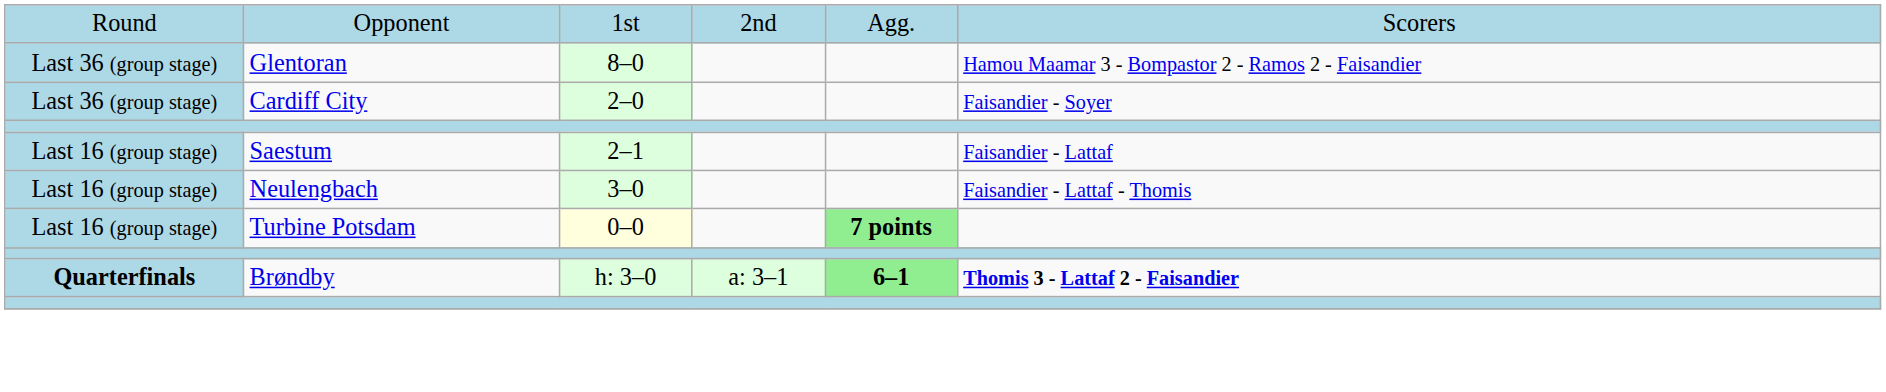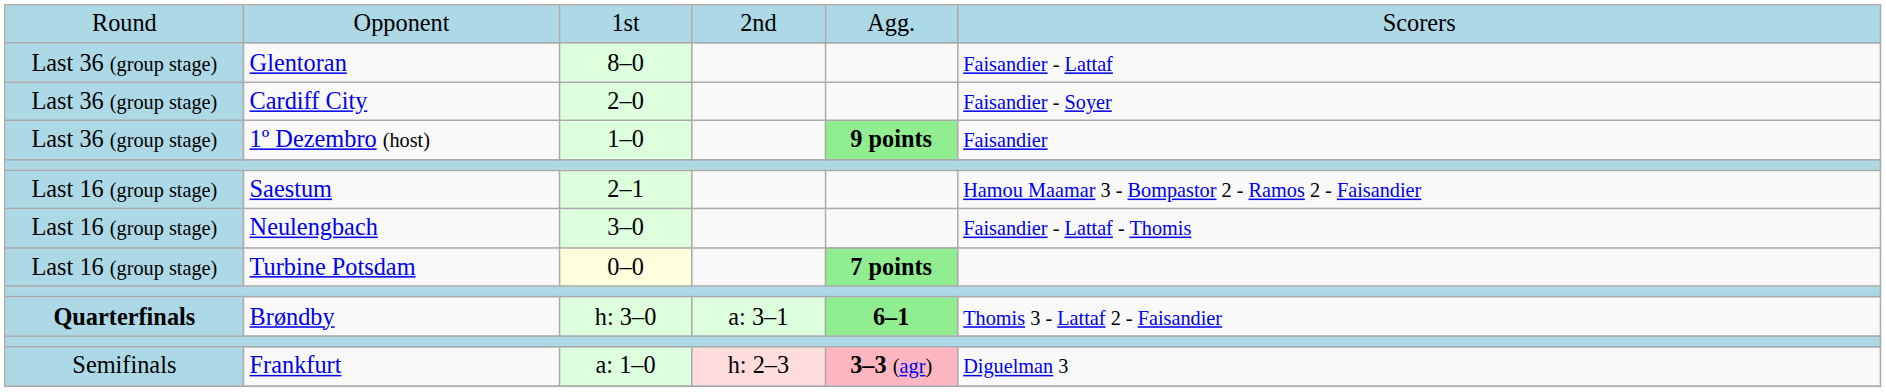 <table class="wikitable" style="text-align:center">
 <tr bgcolor=lightblue>
 <td width=150px>Round</td>
 <td width=200px>Opponent</td>
 <td width=80px>1st</td>
 <td width=80px>2nd</td>
 <td width=80px>Agg.</td>
 <td width=600px>Scorers</td>
 </tr>
 <tr>
 <td bgcolor=lightblue>Last 36 <small>(group stage)</small></td>
 <td align=left> <a href='#'>Glentoran</a></td>
 <td bgcolor="#ddffdd">8–0</td>
 <td></td>
 <td></td>
-<td align=left><small><a href='#'>Hamou Maamar</a> 3 - <a href='#'>Bompastor</a> 2 - <a href='#'>Ramos</a> 2 - <a href='#'>Faisandier</a></small></td>
+<td align=left><small><a href='#'>Faisandier</a> - <a href='#'>Lattaf</a></small></td>
 </tr>
 <tr>
 <td bgcolor=lightblue>Last 36 <small>(group stage)</small></td>
 <td align=left> <a href='#'>Cardiff City</a></td>
 <td bgcolor="#ddffdd">2–0</td>
 <td></td>
 <td></td>
 <td align=left><small><a href='#'>Faisandier</a> - <a href='#'>Soyer</a></small></td>
+</tr>
+<tr>
+<td bgcolor=lightblue>Last 36 <small>(group stage)</small></td>
+<td align=left> <a href='#'>1º Dezembro</a> <small>(host)</small></td>
+<td bgcolor="#ddffdd">1–0</td>
+<td></td>
+<td bgcolor=lightgreen><strong>9 points</strong></td>
+<td align=left><small><a href='#'>Faisandier</a></small></td>
 </tr>
 <tr bgcolor=lightblue>
 <td colspan=6></td>
 </tr>
 <tr>
 <td bgcolor=lightblue>Last 16 <small>(group stage)</small></td>
 <td align=left> <a href='#'>Saestum</a></td>
 <td bgcolor="#ddffdd">2–1</td>
 <td></td>
 <td></td>
-<td align=left><small><a href='#'>Faisandier</a> - <a href='#'>Lattaf</a></small></td>
+<td align=left><small><a href='#'>Hamou Maamar</a> 3 - <a href='#'>Bompastor</a> 2 - <a href='#'>Ramos</a> 2 - <a href='#'>Faisandier</a></small></td>
 </tr>
 <tr>
 <td bgcolor=lightblue>Last 16 <small>(group stage)</small></td>
 <td align=left> <a href='#'>Neulengbach</a></td>
 <td bgcolor="#ddffdd">3–0</td>
 <td></td>
 <td></td>
 <td align=left><small><a href='#'>Faisandier</a> - <a href='#'>Lattaf</a> - <a href='#'>Thomis</a></small></td>
 </tr>
 <tr>
 <td bgcolor=lightblue>Last 16 <small>(group stage)</small></td>
 <td align=left> <a href='#'>Turbine Potsdam</a></td>
 <td bgcolor="#ffffdd">0–0</td>
 <td></td>
 <td bgcolor=lightgreen><strong>7 points</strong></td>
 <td align=left></td>
 </tr>
 <tr bgcolor=lightblue>
 <td colspan=6></td>
 </tr>
 <tr>
 <td bgcolor=lightblue><strong>Quarterfinals</strong></td>
 <td align=left> <a href='#'>Brøndby</a></td>
 <td bgcolor="#ddffdd">h: 3–0</td>
 <td bgcolor="#ddffdd">a: 3–1</td>
 <td bgcolor=lightgreen><strong>6–1</strong></td>
-<td align=left><strong><small><a href='#'>Thomis</a> 3 - <a href='#'>Lattaf</a> 2 - <a href='#'>Faisandier</a></small></strong></td>
+<td align=left><small><a href='#'>Thomis</a> 3 - <a href='#'>Lattaf</a> 2 - <a href='#'>Faisandier</a></small></td>
 </tr>
 <tr bgcolor=lightblue>
 <td colspan=6></td>
 </tr>
 <tr>
+<td bgcolor=lightblue>Semifinals</td>
+<td align=left> <a href='#'>Frankfurt</a></td>
+<td bgcolor="#ddffdd">a: 1–0</td>
+<td bgcolor="#ffdddd">h: 2–3</td>
+<td bgcolor=lightpink><strong>3–3</strong> <small>(<a href='#'>agr</a>)</small></td>
+<td align=left><small><a href='#'>Diguelman</a> 3</small></td>
+</tr>
+<tr>
 </tr>
 </table>
